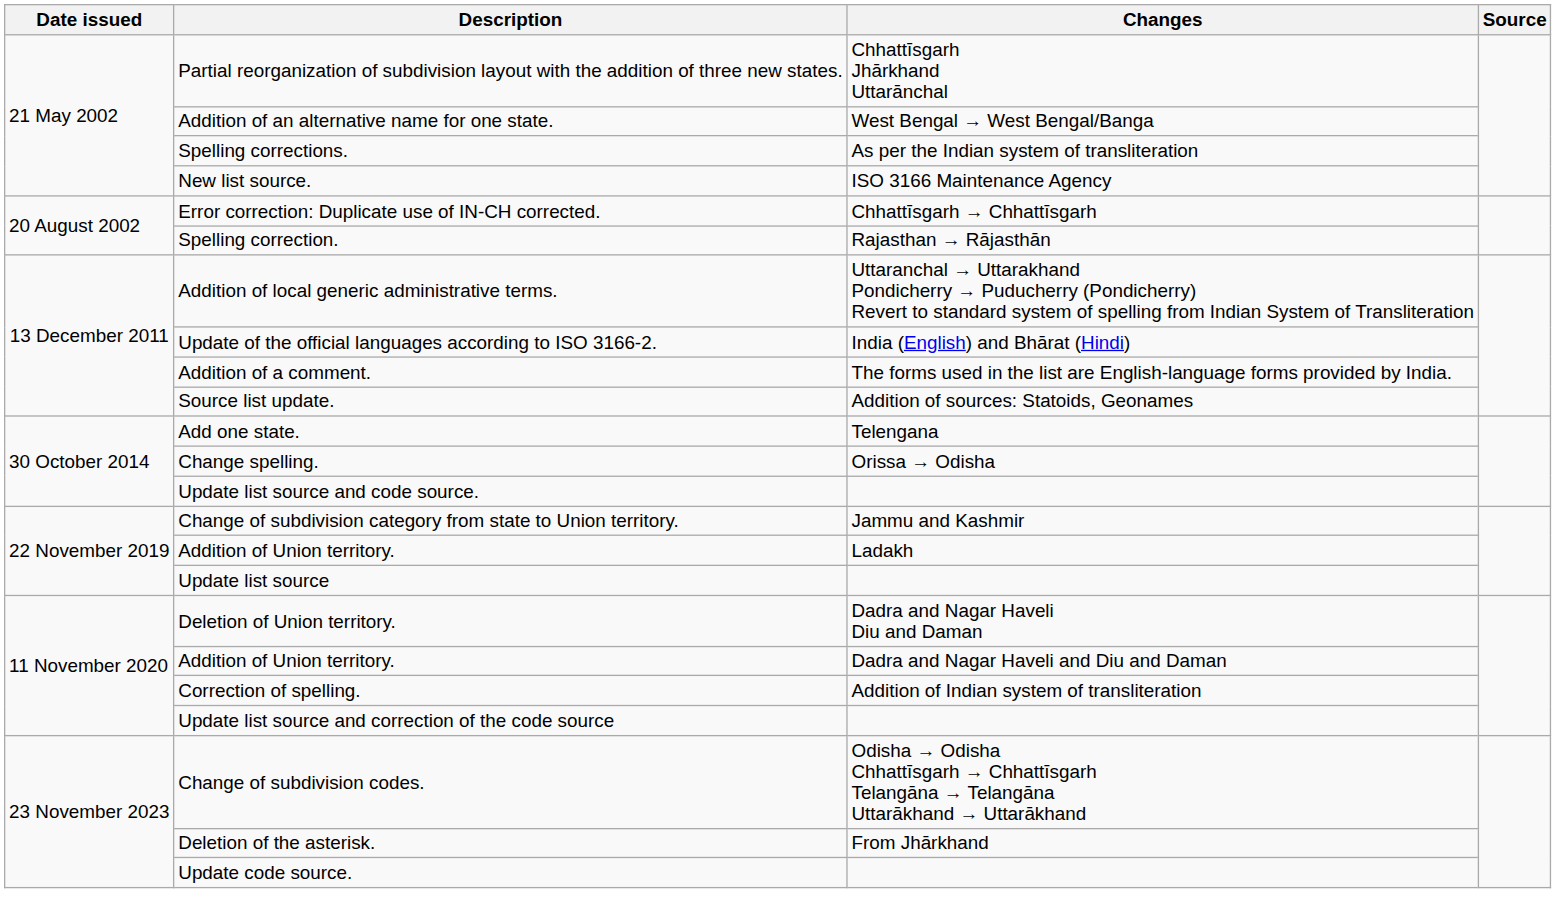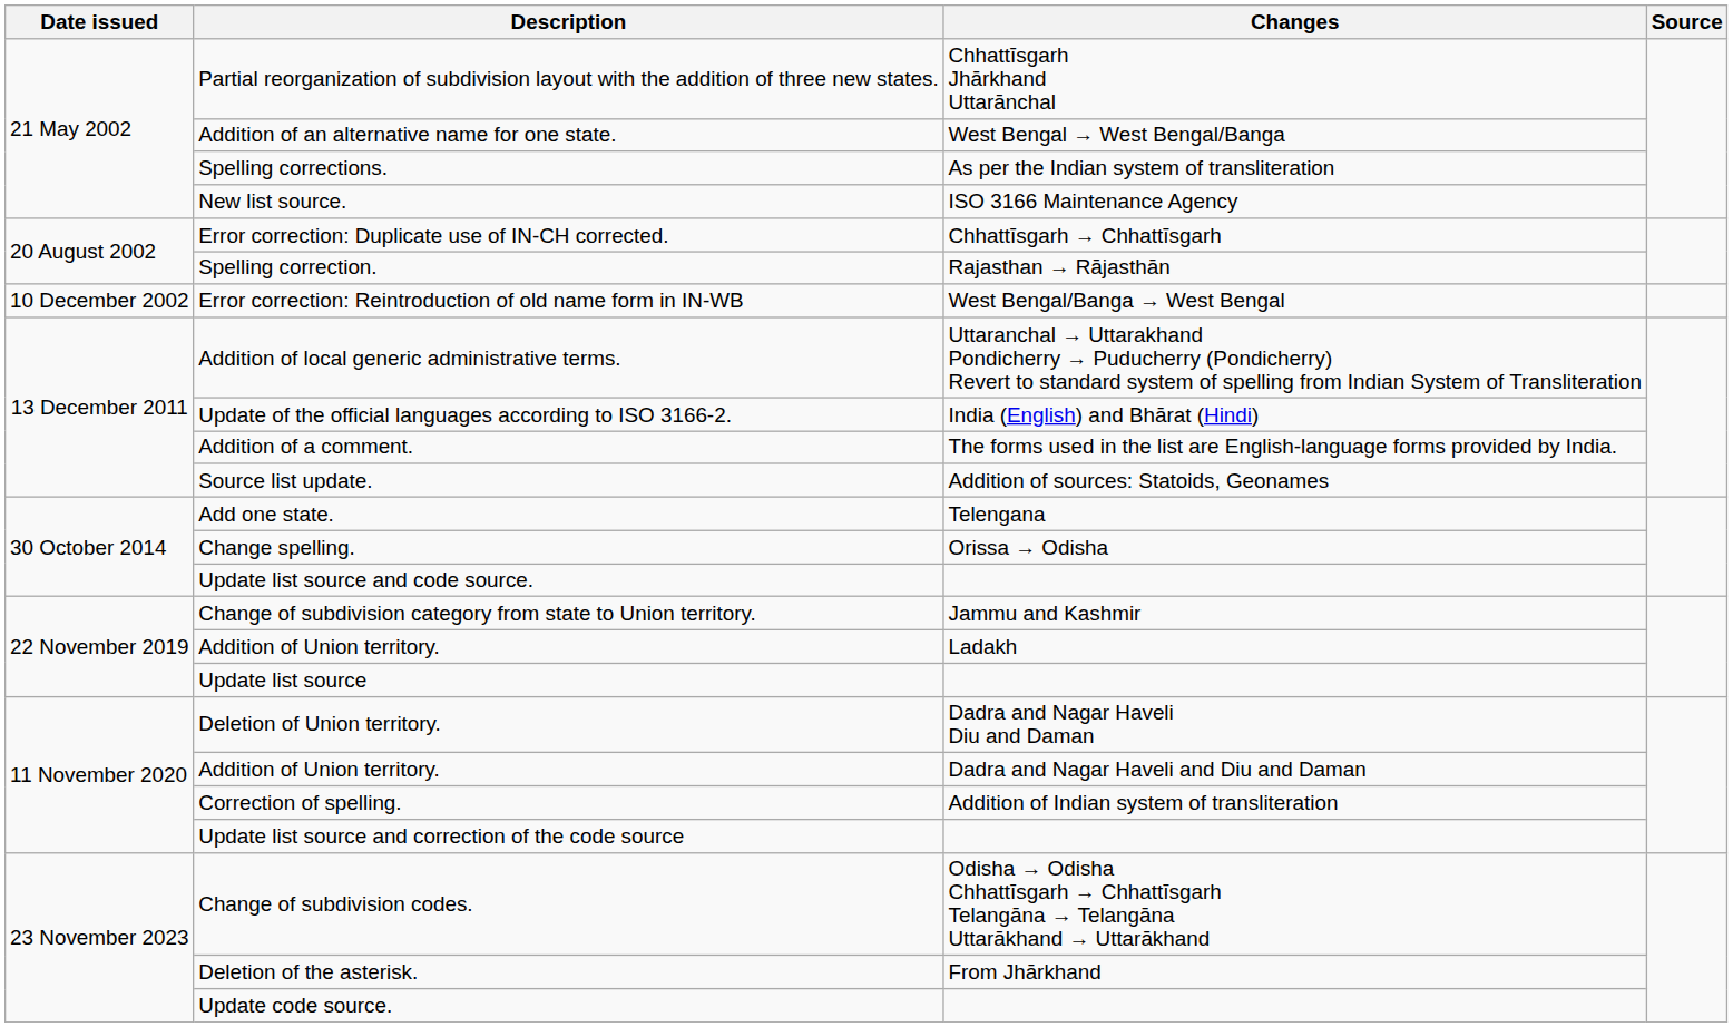 <table class="wikitable defaultleft" style="font-size:90%;">
 <tr>
 <th>Date issued</th>
 <th>Description</th>
 <th>Changes</th>
 <th>Source</th>
 </tr>
 <tr>
 <td rowspan=4>21 May 2002</td>
 <td>Partial reorganization of subdivision layout with the addition of three new states.</td>
 <td> Chhattīsgarh <br>  Jhārkhand <br>  Uttarānchal</td>
 <td align=center rowspan=4></td>
 </tr>
 <tr>
 <td>Addition of an alternative name for one state.</td>
 <td> West Bengal →  West Bengal/Banga</td>
 </tr>
 <tr>
 <td>Spelling corrections.</td>
 <td>As per the Indian system of transliteration</td>
 </tr>
 <tr>
 <td>New list source.</td>
 <td>ISO 3166 Maintenance Agency</td>
 </tr>
 <tr>
 <td rowspan=2>20 August 2002</td>
 <td>Error correction: Duplicate use of IN-CH corrected.</td>
 <td> Chhattīsgarh →  Chhattīsgarh</td>
 <td align=center rowspan=2></td>
 </tr>
 <tr>
 <td>Spelling correction.</td>
 <td> Rajasthan →  Rājasthān</td>
+</tr>
+<tr>
+<td>10 December 2002</td>
+<td>Error correction: Reintroduction of old name form in IN-WB</td>
+<td> West Bengal/Banga →  West Bengal</td>
+<td align=center></td>
 </tr>
 <tr>
 <td align=center rowspan=4>13 December 2011</td>
 <td>Addition of local generic administrative terms.</td>
 <td> Uttaranchal →  Uttarakhand <br>  Pondicherry →  Puducherry (Pondicherry) <br> Revert to standard system of spelling from Indian System of Transliteration</td>
 <td align=center rowspan=4></td>
 </tr>
 <tr>
 <td>Update of the official languages according to ISO 3166-2.</td>
 <td>India (<a href='#'>English</a>) and Bhārat (<a href='#'>Hindi</a>)</td>
 </tr>
 <tr>
 <td>Addition of a comment.</td>
 <td>The forms used in the list are English-language forms provided by India.</td>
 </tr>
 <tr>
 <td>Source list update.</td>
 <td>Addition of sources: Statoids, Geonames</td>
 </tr>
 <tr>
 <td rowspan=3>30 October 2014</td>
 <td>Add one state.</td>
 <td> Telengana</td>
 <td align=center rowspan=3></td>
 </tr>
 <tr>
 <td>Change spelling.</td>
 <td> Orissa →  Odisha</td>
 </tr>
 <tr>
 <td>Update list source and code source.</td>
 <td></td>
 </tr>
 <tr>
 <td rowspan=3>22 November 2019</td>
 <td>Change of subdivision category from state to Union territory.</td>
 <td> Jammu and Kashmir</td>
 <td align=center rowspan=3></td>
 </tr>
 <tr>
 <td>Addition of Union territory.</td>
 <td> Ladakh</td>
 </tr>
 <tr>
 <td>Update list source</td>
 <td></td>
 </tr>
 <tr>
 <td rowspan=4>11 November 2020</td>
 <td>Deletion of Union territory.</td>
 <td> Dadra and Nagar Haveli <br>  Diu and Daman</td>
 <td align=center rowspan=4></td>
 </tr>
 <tr>
 <td>Addition of Union territory.</td>
 <td> Dadra and Nagar Haveli and Diu and Daman</td>
 </tr>
 <tr>
 <td>Correction of spelling.</td>
 <td>Addition of Indian system of transliteration</td>
 </tr>
 <tr>
 <td>Update list source and correction of the code source</td>
 </tr>
 <tr>
 <td rowspan=3>23 November 2023</td>
 <td>Change of subdivision codes.</td>
 <td> Odisha →  Odisha <br>  Chhattīsgarh →   Chhattīsgarh <br>  Telangāna →   Telangāna <br>  Uttarākhand →  Uttarākhand</td>
 <td align=center rowspan=3></td>
 </tr>
 <tr>
 <td>Deletion of the asterisk.</td>
 <td>From  Jhārkhand</td>
 </tr>
 <tr>
 <td>Update code source.</td>
 <td></td>
 </tr>
 </table>
